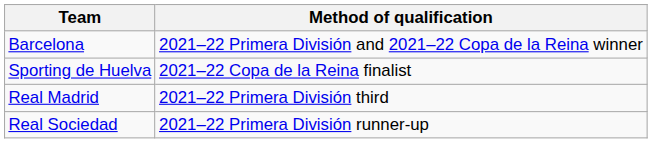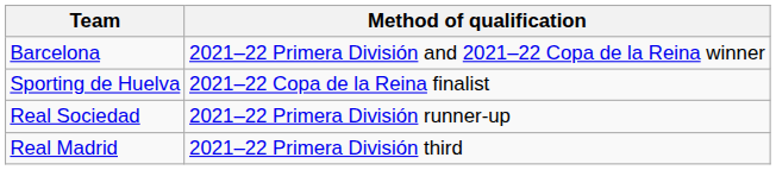 <table class="wikitable">
 <tr>
 <th>Team</th>
 <th>Method of qualification</th>
 </tr>
 <tr>
 <td><a href='#'>Barcelona</a></td>
 <td><a href='#'>2021–22 Primera División</a> and <a href='#'>2021–22 Copa de la Reina</a> winner</td>
 </tr>
 <tr>
 <td><a href='#'>Sporting de Huelva</a></td>
 <td><a href='#'>2021–22 Copa de la Reina</a> finalist</td>
 </tr>
 <tr>
+<td><a href='#'>Real Sociedad</a></td>
+<td><a href='#'>2021–22 Primera División</a> runner-up</td>
+</tr>
+<tr>
 <td><a href='#'>Real Madrid</a></td>
 <td><a href='#'>2021–22 Primera División</a> third</td>
 </tr>
-<tr>
-<td><a href='#'>Real Sociedad</a></td>
-<td><a href='#'>2021–22 Primera División</a> runner-up</td>
-</tr>
 </table>
